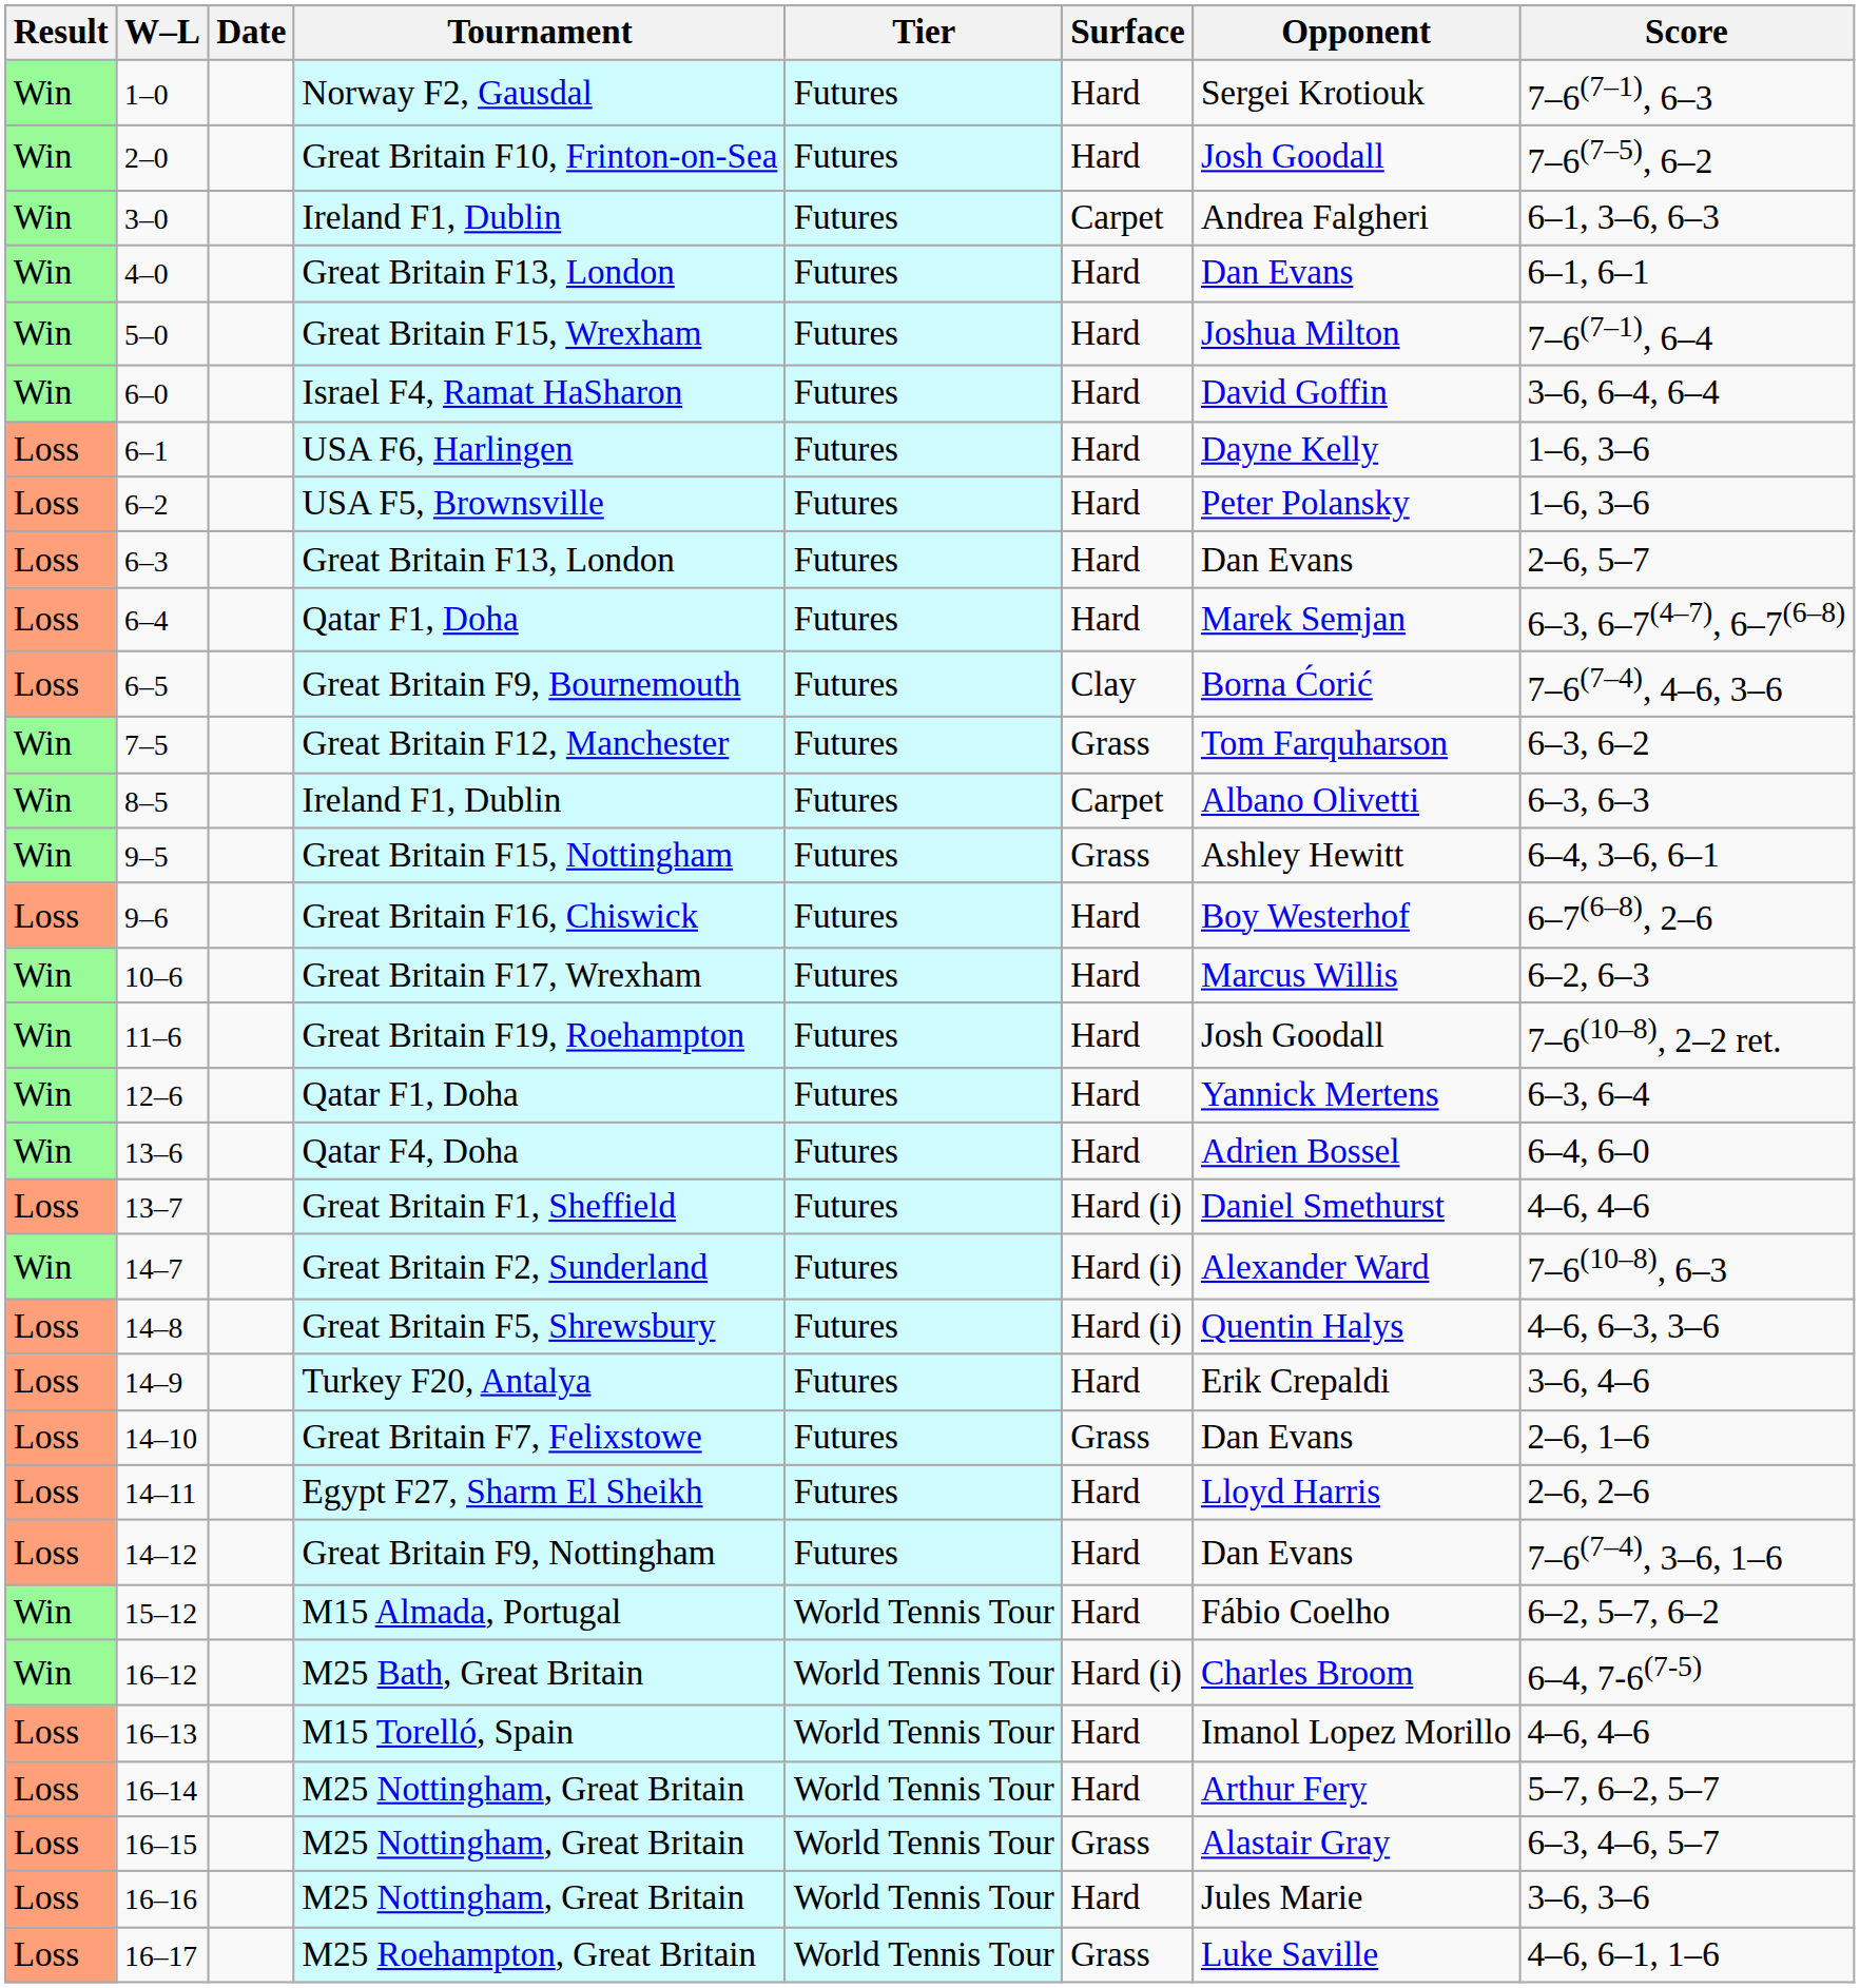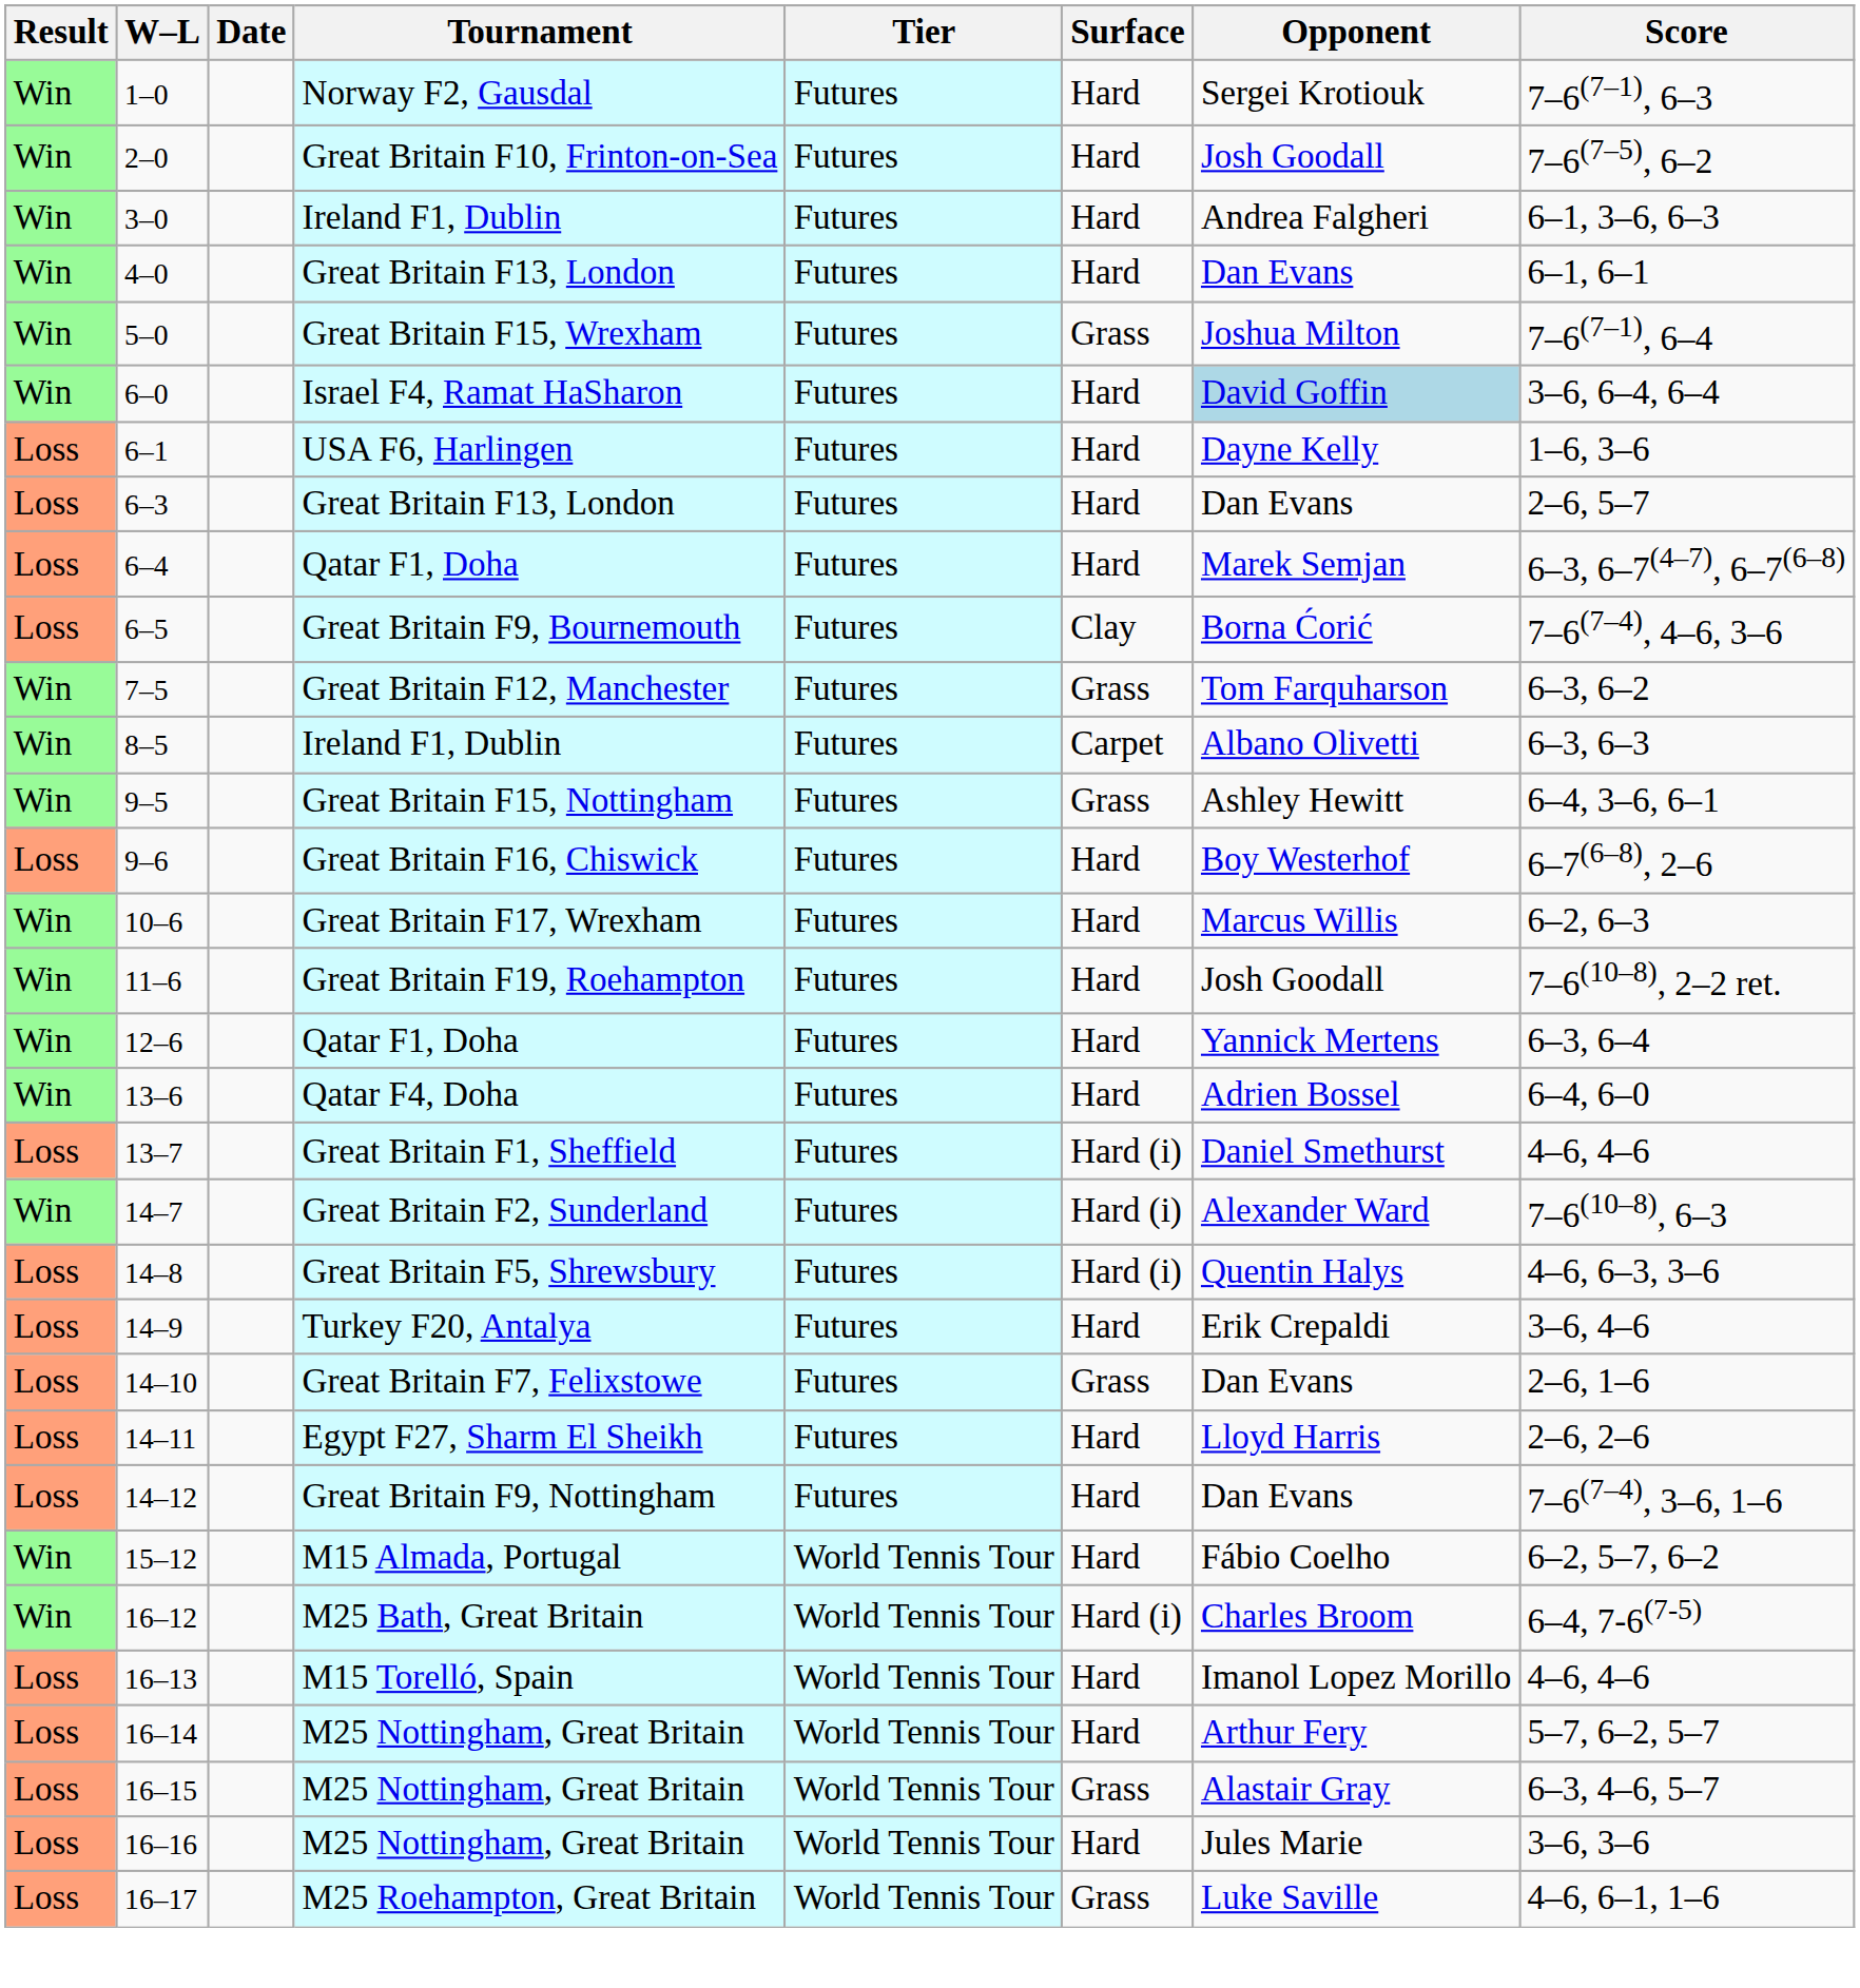 <table class="sortable wikitable">
 <tr>
 <th>Result</th>
 <th class="unsortable">W–L</th>
 <th>Date</th>
 <th>Tournament</th>
 <th>Tier</th>
 <th>Surface</th>
 <th>Opponent</th>
 <th class="unsortable">Score</th>
 </tr>
 <tr>
 <td bgcolor=98FB98>Win</td>
 <td><small>1–0</small></td>
 <td></td>
 <td style="background:#cffcff;">Norway F2, <a href='#'>Gausdal</a></td>
 <td style="background:#cffcff;">Futures</td>
 <td>Hard</td>
 <td> Sergei Krotiouk</td>
 <td>7–6<sup>(7–1)</sup>, 6–3</td>
 </tr>
 <tr>
 <td bgcolor=98FB98>Win</td>
 <td><small>2–0</small></td>
 <td></td>
 <td style="background:#cffcff;">Great Britain F10, <a href='#'>Frinton-on-Sea</a></td>
 <td style="background:#cffcff;">Futures</td>
 <td>Hard</td>
 <td> <a href='#'>Josh Goodall</a></td>
 <td>7–6<sup>(7–5)</sup>, 6–2</td>
 </tr>
 <tr>
 <td bgcolor=98FB98>Win</td>
 <td><small>3–0</small></td>
 <td></td>
 <td style="background:#cffcff;">Ireland F1, <a href='#'>Dublin</a></td>
 <td style="background:#cffcff;">Futures</td>
-<td>Carpet</td>
+<td>Hard</td>
 <td> Andrea Falgheri</td>
 <td>6–1, 3–6, 6–3</td>
 </tr>
 <tr>
 <td bgcolor=98FB98>Win</td>
 <td><small>4–0</small></td>
 <td></td>
 <td style="background:#cffcff;">Great Britain F13, <a href='#'>London</a></td>
 <td style="background:#cffcff;">Futures</td>
 <td>Hard</td>
 <td> <a href='#'>Dan Evans</a></td>
 <td>6–1, 6–1</td>
 </tr>
 <tr>
 <td bgcolor=98FB98>Win</td>
 <td><small>5–0</small></td>
 <td></td>
 <td style="background:#cffcff;">Great Britain F15, <a href='#'>Wrexham</a></td>
 <td style="background:#cffcff;">Futures</td>
-<td>Hard</td>
+<td>Grass</td>
 <td> <a href='#'>Joshua Milton</a></td>
 <td>7–6<sup>(7–1)</sup>, 6–4</td>
 </tr>
 <tr>
 <td bgcolor=98FB98>Win</td>
 <td><small>6–0</small></td>
 <td></td>
 <td style="background:#cffcff;">Israel F4, <a href='#'>Ramat HaSharon</a></td>
 <td style="background:#cffcff;">Futures</td>
 <td>Hard</td>
-<td> <a href='#'>David Goffin</a></td>
+<td style="background: lightblue;"> <a href='#'>David Goffin</a></td>
 <td>3–6, 6–4, 6–4</td>
 </tr>
 <tr>
 <td bgcolor=FFA07A>Loss</td>
 <td><small>6–1</small></td>
 <td></td>
 <td style="background:#cffcff;">USA F6, <a href='#'>Harlingen</a></td>
 <td style="background:#cffcff;">Futures</td>
 <td>Hard</td>
 <td> <a href='#'>Dayne Kelly</a></td>
-<td>1–6, 3–6</td>
-</tr>
-<tr>
-<td bgcolor=FFA07A>Loss</td>
-<td><small>6–2</small></td>
-<td></td>
-<td style="background:#cffcff;">USA F5, <a href='#'>Brownsville</a></td>
-<td style="background:#cffcff;">Futures</td>
-<td>Hard</td>
-<td> <a href='#'>Peter Polansky</a></td>
 <td>1–6, 3–6</td>
 </tr>
 <tr>
 <td bgcolor=FFA07A>Loss</td>
 <td><small>6–3</small></td>
 <td></td>
 <td style="background:#cffcff;">Great Britain F13, London</td>
 <td style="background:#cffcff;">Futures</td>
 <td>Hard</td>
 <td> Dan Evans</td>
 <td>2–6, 5–7</td>
 </tr>
 <tr>
 <td bgcolor=FFA07A>Loss</td>
 <td><small>6–4</small></td>
 <td></td>
 <td style="background:#cffcff;">Qatar F1, <a href='#'>Doha</a></td>
 <td style="background:#cffcff;">Futures</td>
 <td>Hard</td>
 <td> <a href='#'>Marek Semjan</a></td>
 <td>6–3, 6–7<sup>(4–7)</sup>, 6–7<sup>(6–8)</sup></td>
 </tr>
 <tr>
 <td bgcolor=FFA07A>Loss</td>
 <td><small>6–5</small></td>
 <td></td>
 <td style="background:#cffcff;">Great Britain F9, <a href='#'>Bournemouth</a></td>
 <td style="background:#cffcff;">Futures</td>
 <td>Clay</td>
 <td> <a href='#'>Borna Ćorić</a></td>
 <td>7–6<sup>(7–4)</sup>, 4–6, 3–6</td>
 </tr>
 <tr>
 <td bgcolor=98FB98>Win</td>
 <td><small>7–5</small></td>
 <td></td>
 <td style="background:#cffcff;">Great Britain F12, <a href='#'>Manchester</a></td>
 <td style="background:#cffcff;">Futures</td>
 <td>Grass</td>
 <td> <a href='#'>Tom Farquharson</a></td>
 <td>6–3, 6–2</td>
 </tr>
 <tr>
 <td bgcolor=98FB98>Win</td>
 <td><small>8–5</small></td>
 <td></td>
 <td style="background:#cffcff;">Ireland F1, Dublin</td>
 <td style="background:#cffcff;">Futures</td>
 <td>Carpet</td>
 <td> <a href='#'>Albano Olivetti</a></td>
 <td>6–3, 6–3</td>
 </tr>
 <tr>
 <td bgcolor=98FB98>Win</td>
 <td><small>9–5</small></td>
 <td></td>
 <td style="background:#cffcff;">Great Britain F15, <a href='#'>Nottingham</a></td>
 <td style="background:#cffcff;">Futures</td>
 <td>Grass</td>
 <td> Ashley Hewitt</td>
 <td>6–4, 3–6, 6–1</td>
 </tr>
 <tr>
 <td bgcolor=FFA07A>Loss</td>
 <td><small>9–6</small></td>
 <td></td>
 <td style="background:#cffcff;">Great Britain F16, <a href='#'>Chiswick</a></td>
 <td style="background:#cffcff;">Futures</td>
 <td>Hard</td>
 <td> <a href='#'>Boy Westerhof</a></td>
 <td>6–7<sup>(6–8)</sup>, 2–6</td>
 </tr>
 <tr>
 <td bgcolor=98FB98>Win</td>
 <td><small>10–6</small></td>
 <td></td>
 <td style="background:#cffcff;">Great Britain F17, Wrexham</td>
 <td style="background:#cffcff;">Futures</td>
 <td>Hard</td>
 <td> <a href='#'>Marcus Willis</a></td>
 <td>6–2, 6–3</td>
 </tr>
 <tr>
 <td bgcolor=98FB98>Win</td>
 <td><small>11–6</small></td>
 <td></td>
 <td style="background:#cffcff;">Great Britain F19, <a href='#'>Roehampton</a></td>
 <td style="background:#cffcff;">Futures</td>
 <td>Hard</td>
 <td> Josh Goodall</td>
 <td>7–6<sup>(10–8)</sup>, 2–2 ret.</td>
 </tr>
 <tr>
 <td bgcolor=98FB98>Win</td>
 <td><small>12–6</small></td>
 <td></td>
 <td style="background:#cffcff;">Qatar F1, Doha</td>
 <td style="background:#cffcff;">Futures</td>
 <td>Hard</td>
 <td> <a href='#'>Yannick Mertens</a></td>
 <td>6–3, 6–4</td>
 </tr>
 <tr>
 <td bgcolor=98FB98>Win</td>
 <td><small>13–6</small></td>
 <td></td>
 <td style="background:#cffcff;">Qatar F4, Doha</td>
 <td style="background:#cffcff;">Futures</td>
 <td>Hard</td>
 <td> <a href='#'>Adrien Bossel</a></td>
 <td>6–4, 6–0</td>
 </tr>
 <tr>
 <td bgcolor=FFA07A>Loss</td>
 <td><small>13–7</small></td>
 <td></td>
 <td style="background:#cffcff;">Great Britain F1, <a href='#'>Sheffield</a></td>
 <td style="background:#cffcff;">Futures</td>
 <td>Hard (i)</td>
 <td> <a href='#'>Daniel Smethurst</a></td>
 <td>4–6, 4–6</td>
 </tr>
 <tr>
 <td bgcolor=98FB98>Win</td>
 <td><small>14–7</small></td>
 <td></td>
 <td style="background:#cffcff;">Great Britain F2, <a href='#'>Sunderland</a></td>
 <td style="background:#cffcff;">Futures</td>
 <td>Hard (i)</td>
 <td> <a href='#'>Alexander Ward</a></td>
 <td>7–6<sup>(10–8)</sup>, 6–3</td>
 </tr>
 <tr>
 <td bgcolor=FFA07A>Loss</td>
 <td><small>14–8</small></td>
 <td></td>
 <td style="background:#cffcff;">Great Britain F5, <a href='#'>Shrewsbury</a></td>
 <td style="background:#cffcff;">Futures</td>
 <td>Hard (i)</td>
 <td> <a href='#'>Quentin Halys</a></td>
 <td>4–6, 6–3, 3–6</td>
 </tr>
 <tr>
 <td bgcolor=FFA07A>Loss</td>
 <td><small>14–9</small></td>
 <td></td>
 <td style="background:#cffcff;">Turkey F20, <a href='#'>Antalya</a></td>
 <td style="background:#cffcff;">Futures</td>
 <td>Hard</td>
 <td> Erik Crepaldi</td>
 <td>3–6, 4–6</td>
 </tr>
 <tr>
 <td bgcolor=FFA07A>Loss</td>
 <td><small>14–10</small></td>
 <td></td>
 <td style="background:#cffcff;">Great Britain F7, <a href='#'>Felixstowe</a></td>
 <td style="background:#cffcff;">Futures</td>
 <td>Grass</td>
 <td> Dan Evans</td>
 <td>2–6, 1–6</td>
 </tr>
 <tr>
 <td bgcolor=FFA07A>Loss</td>
 <td><small>14–11</small></td>
 <td></td>
 <td style="background:#cffcff;">Egypt F27, <a href='#'>Sharm El Sheikh</a></td>
 <td style="background:#cffcff;">Futures</td>
 <td>Hard</td>
 <td> <a href='#'>Lloyd Harris</a></td>
 <td>2–6, 2–6</td>
 </tr>
 <tr>
 <td bgcolor=FFA07A>Loss</td>
 <td><small>14–12</small></td>
 <td></td>
 <td style="background:#cffcff;">Great Britain F9, Nottingham</td>
 <td style="background:#cffcff;">Futures</td>
 <td>Hard</td>
 <td> Dan Evans</td>
 <td>7–6<sup>(7–4)</sup>, 3–6, 1–6</td>
 </tr>
 <tr>
 <td bgcolor=98FB98>Win</td>
 <td><small>15–12</small></td>
 <td></td>
 <td style="background:#cffcff;">M15 <a href='#'>Almada</a>, Portugal</td>
 <td style="background:#cffcff;">World Tennis Tour</td>
 <td>Hard</td>
 <td> Fábio Coelho</td>
 <td>6–2, 5–7, 6–2</td>
 </tr>
 <tr>
 <td bgcolor=98FB98>Win</td>
 <td><small>16–12</small></td>
 <td></td>
 <td style="background:#cffcff;">M25 <a href='#'>Bath</a>, Great Britain</td>
 <td style="background:#cffcff;">World Tennis Tour</td>
 <td>Hard (i)</td>
 <td> <a href='#'>Charles Broom</a></td>
 <td>6–4, 7-6<sup>(7-5)</sup></td>
 </tr>
 <tr>
 <td bgcolor=FFA07A>Loss</td>
 <td><small>16–13</small></td>
 <td></td>
 <td style="background:#cffcff;">M15 <a href='#'>Torelló</a>, Spain</td>
 <td style="background:#cffcff;">World Tennis Tour</td>
 <td>Hard</td>
 <td> Imanol Lopez Morillo</td>
 <td>4–6, 4–6</td>
 </tr>
 <tr>
 <td bgcolor=FFA07A>Loss</td>
 <td><small>16–14</small></td>
 <td></td>
 <td style="background:#cffcff;">M25 <a href='#'>Nottingham</a>, Great Britain</td>
 <td style="background:#cffcff;">World Tennis Tour</td>
 <td>Hard</td>
 <td> <a href='#'>Arthur Fery</a></td>
 <td>5–7, 6–2, 5–7</td>
 </tr>
 <tr>
 <td bgcolor=FFA07A>Loss</td>
 <td><small>16–15</small></td>
 <td></td>
 <td style="background:#cffcff;">M25 <a href='#'>Nottingham</a>, Great Britain</td>
 <td style="background:#cffcff;">World Tennis Tour</td>
 <td>Grass</td>
 <td> <a href='#'>Alastair Gray</a></td>
 <td>6–3, 4–6, 5–7</td>
 </tr>
 <tr>
 <td bgcolor=FFA07A>Loss</td>
 <td><small>16–16</small></td>
 <td></td>
 <td style="background:#cffcff;">M25 <a href='#'>Nottingham</a>, Great Britain</td>
 <td style="background:#cffcff;">World Tennis Tour</td>
 <td>Hard</td>
 <td> Jules Marie</td>
 <td>3–6, 3–6</td>
 </tr>
 <tr>
 <td bgcolor=FFA07A>Loss</td>
 <td><small>16–17</small></td>
 <td></td>
 <td style="background:#cffcff;">M25 <a href='#'>Roehampton</a>, Great Britain</td>
 <td style="background:#cffcff;">World Tennis Tour</td>
 <td>Grass</td>
 <td> <a href='#'>Luke Saville</a></td>
 <td>4–6, 6–1, 1–6</td>
 </tr>
 </table>
